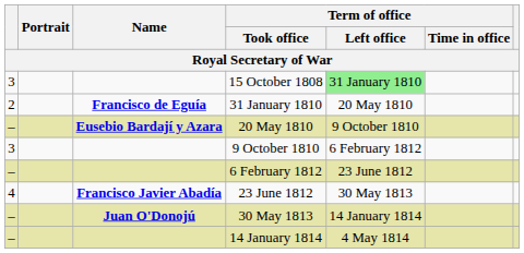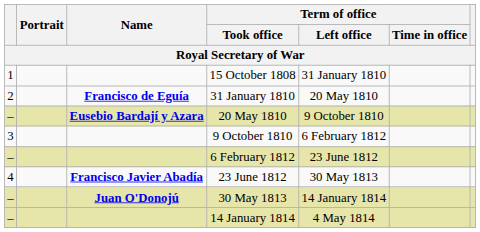 <table class="wikitable" style="text-align:center">
 <tr>
 <th rowspan=2></th>
 <th rowspan=2>Portrait</th>
 <th rowspan=2>Name<br></th>
 <th colspan=3>Term of office</th>
 <th rowspan=2></th>
 </tr>
 <tr>
 <th>Took office</th>
 <th>Left office</th>
 <th>Time in office</th>
 </tr>
 <tr>
 <th colspan=7>Royal Secretary of War</th>
 </tr>
 <tr>
-<td>3</td>
+<td>1</td>
 <td></td>
 <td><strong></strong><br></td>
 <td>15 October 1808</td>
-<td style="background: lightgreen;">31 January 1810</td>
+<td>31 January 1810</td>
 <td></td>
 <td></td>
 </tr>
 <tr>
 <td>2</td>
 <td></td>
 <td><strong><a href='#'>Francisco de Eguía</a></strong><br></td>
 <td>31 January 1810</td>
 <td>20 May 1810</td>
 <td></td>
 <td></td>
 </tr>
 <tr style="background:#e6e6aa;">
 <td>–</td>
 <td></td>
 <td><strong><a href='#'>Eusebio Bardají y Azara</a></strong><br></td>
 <td>20 May 1810</td>
 <td>9 October 1810</td>
 <td></td>
 <td></td>
 </tr>
 <tr>
 <td>3</td>
 <td></td>
 <td><strong></strong><br></td>
 <td>9 October 1810</td>
 <td>6 February 1812</td>
 <td></td>
 <td></td>
 </tr>
 <tr style="background:#e6e6aa;">
 <td>–</td>
 <td></td>
 <td><strong></strong><br></td>
 <td>6 February 1812</td>
 <td>23 June 1812</td>
 <td></td>
 <td></td>
 </tr>
 <tr>
 <td>4</td>
 <td></td>
 <td><strong><a href='#'>Francisco Javier Abadía</a></strong><br></td>
 <td>23 June 1812</td>
 <td>30 May 1813</td>
 <td></td>
 <td></td>
 </tr>
 <tr style="background:#e6e6aa;">
 <td>–</td>
 <td></td>
 <td><strong><a href='#'>Juan O'Donojú</a></strong><br></td>
 <td>30 May 1813</td>
 <td>14 January 1814</td>
 <td></td>
 <td></td>
 </tr>
 <tr style="background:#e6e6aa;">
 <td>–</td>
 <td></td>
 <td><strong></strong><br></td>
 <td>14 January 1814</td>
 <td>4 May 1814</td>
 <td></td>
 <td></td>
 </tr>
 </table>
